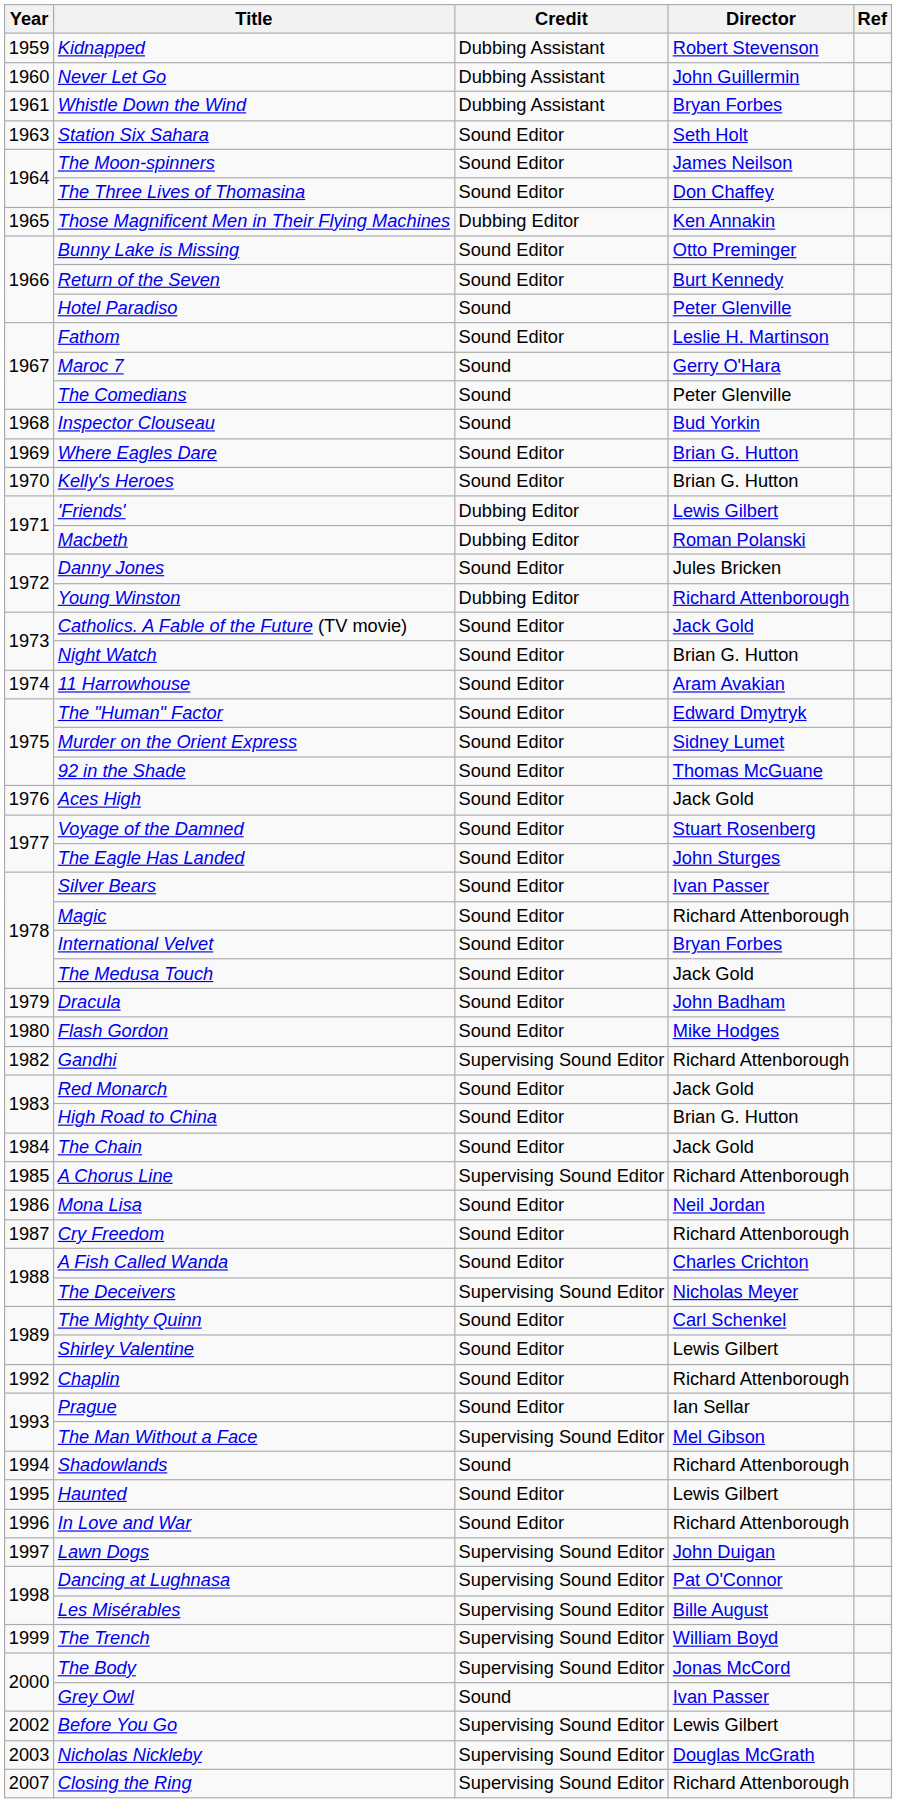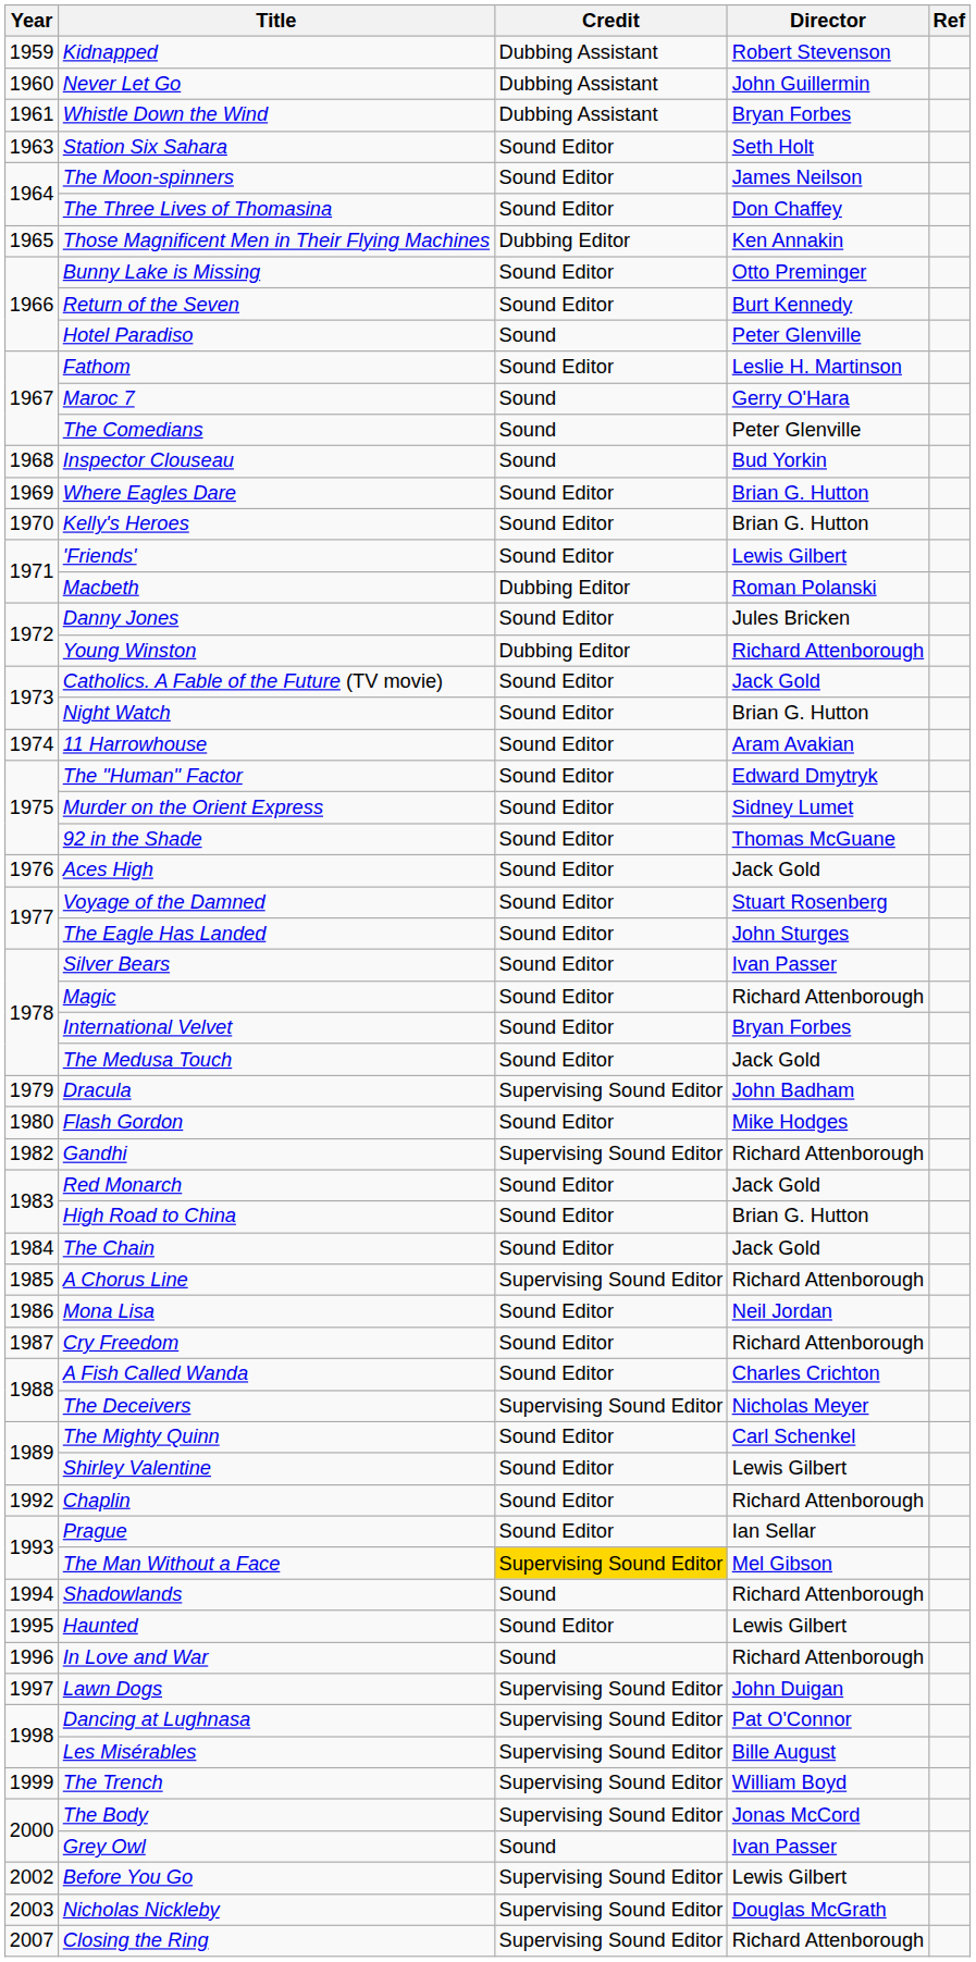 <table class="wikitable">
 <tr>
 <th>Year</th>
 <th>Title</th>
 <th>Credit</th>
 <th>Director</th>
 <th>Ref</th>
 </tr>
 <tr>
 <td>1959</td>
 <td><em><a href='#'>Kidnapped</a></em></td>
 <td>Dubbing Assistant</td>
 <td><a href='#'>Robert Stevenson</a></td>
 <td></td>
 </tr>
 <tr>
 <td>1960</td>
 <td><em><a href='#'>Never Let Go</a></em></td>
 <td>Dubbing Assistant</td>
 <td><a href='#'>John Guillermin</a></td>
 <td></td>
 </tr>
 <tr>
 <td>1961</td>
 <td><em><a href='#'>Whistle Down the Wind</a></em></td>
 <td>Dubbing Assistant</td>
 <td><a href='#'>Bryan Forbes</a></td>
 <td></td>
 </tr>
 <tr>
 <td>1963</td>
 <td><em><a href='#'>Station Six Sahara</a></em></td>
 <td>Sound Editor</td>
 <td><a href='#'>Seth Holt</a></td>
 <td></td>
 </tr>
 <tr>
 <td rowspan="2">1964</td>
 <td><em><a href='#'>The Moon-spinners</a></em></td>
 <td>Sound Editor</td>
 <td><a href='#'>James Neilson</a></td>
 <td></td>
 </tr>
 <tr>
 <td><em><a href='#'>The Three Lives of Thomasina</a></em></td>
 <td>Sound Editor</td>
 <td><a href='#'>Don Chaffey</a></td>
 <td></td>
 </tr>
 <tr>
 <td>1965</td>
 <td><em><a href='#'>Those Magnificent Men in Their Flying Machines</a></em></td>
 <td>Dubbing Editor</td>
 <td><a href='#'>Ken Annakin</a></td>
 <td></td>
 </tr>
 <tr>
 <td rowspan="3">1966</td>
 <td><em><a href='#'>Bunny Lake is Missing</a></em></td>
 <td>Sound Editor</td>
 <td><a href='#'>Otto Preminger</a></td>
 <td></td>
 </tr>
 <tr>
 <td><em><a href='#'>Return of the Seven</a></em></td>
 <td>Sound Editor</td>
 <td><a href='#'>Burt Kennedy</a></td>
 <td></td>
 </tr>
 <tr>
 <td><em><a href='#'>Hotel Paradiso</a></em></td>
 <td>Sound</td>
 <td><a href='#'>Peter Glenville</a></td>
 <td></td>
 </tr>
 <tr>
 <td rowspan="3">1967</td>
 <td><em><a href='#'>Fathom</a></em></td>
 <td>Sound Editor</td>
 <td><a href='#'>Leslie H. Martinson</a></td>
 <td></td>
 </tr>
 <tr>
 <td><em><a href='#'>Maroc 7</a></em></td>
 <td>Sound</td>
 <td><a href='#'>Gerry O'Hara</a></td>
 <td></td>
 </tr>
 <tr>
 <td><em><a href='#'>The Comedians</a></em></td>
 <td>Sound</td>
 <td>Peter Glenville</td>
 <td></td>
 </tr>
 <tr>
 <td>1968</td>
 <td><em><a href='#'>Inspector Clouseau</a></em></td>
 <td>Sound</td>
 <td><a href='#'>Bud Yorkin</a></td>
 <td></td>
 </tr>
 <tr>
 <td>1969</td>
 <td><em><a href='#'>Where Eagles Dare</a></em></td>
 <td>Sound Editor</td>
 <td><a href='#'>Brian G. Hutton</a></td>
 <td></td>
 </tr>
 <tr>
 <td>1970</td>
 <td><em><a href='#'>Kelly's Heroes</a></em></td>
 <td>Sound Editor</td>
 <td>Brian G. Hutton</td>
 <td></td>
 </tr>
 <tr>
 <td rowspan="2">1971</td>
 <td><em><a href='#'>'Friends'</a></em></td>
-<td>Dubbing Editor</td>
+<td>Sound Editor</td>
 <td><a href='#'>Lewis Gilbert</a></td>
 <td></td>
 </tr>
 <tr>
 <td><em><a href='#'>Macbeth</a></em></td>
 <td>Dubbing Editor</td>
 <td><a href='#'>Roman Polanski</a></td>
 <td></td>
 </tr>
 <tr>
 <td rowspan="2">1972</td>
 <td><em><a href='#'>Danny Jones</a></em></td>
 <td>Sound Editor</td>
 <td>Jules Bricken</td>
 <td></td>
 </tr>
 <tr>
 <td><em><a href='#'>Young Winston</a></em></td>
 <td>Dubbing Editor</td>
 <td><a href='#'>Richard Attenborough</a></td>
 <td></td>
 </tr>
 <tr>
 <td rowspan="2">1973</td>
 <td><em><a href='#'>Catholics. A Fable of the Future</a></em> (TV movie)</td>
 <td>Sound Editor</td>
 <td><a href='#'>Jack Gold</a></td>
 <td></td>
 </tr>
 <tr>
 <td><em><a href='#'>Night Watch</a></em></td>
 <td>Sound Editor</td>
 <td>Brian G. Hutton</td>
 <td></td>
 </tr>
 <tr>
 <td>1974</td>
 <td><em><a href='#'>11 Harrowhouse</a></em></td>
 <td>Sound Editor</td>
 <td><a href='#'>Aram Avakian</a></td>
 <td></td>
 </tr>
 <tr>
 <td rowspan="3">1975</td>
 <td><em><a href='#'>The "Human" Factor</a></em></td>
 <td>Sound Editor</td>
 <td><a href='#'>Edward Dmytryk</a></td>
 <td></td>
 </tr>
 <tr>
 <td><em><a href='#'>Murder on the Orient Express</a></em></td>
 <td>Sound Editor</td>
 <td><a href='#'>Sidney Lumet</a></td>
 <td></td>
 </tr>
 <tr>
 <td><em><a href='#'>92 in the Shade</a></em></td>
 <td>Sound Editor</td>
 <td><a href='#'>Thomas McGuane</a></td>
 <td></td>
 </tr>
 <tr>
 <td>1976</td>
 <td><em><a href='#'>Aces High</a></em></td>
 <td>Sound Editor</td>
 <td>Jack Gold</td>
 <td></td>
 </tr>
 <tr>
 <td rowspan="2">1977</td>
 <td><em><a href='#'>Voyage of the Damned</a></em></td>
 <td>Sound Editor</td>
 <td><a href='#'>Stuart Rosenberg</a></td>
 <td></td>
 </tr>
 <tr>
 <td><em><a href='#'>The Eagle Has Landed</a></em></td>
 <td>Sound Editor</td>
 <td><a href='#'>John Sturges</a></td>
 <td></td>
 </tr>
 <tr>
 <td rowspan="4">1978</td>
 <td><em><a href='#'>Silver Bears</a></em></td>
 <td>Sound Editor</td>
 <td><a href='#'>Ivan Passer</a></td>
 <td></td>
 </tr>
 <tr>
 <td><em><a href='#'>Magic</a></em></td>
 <td>Sound Editor</td>
 <td>Richard Attenborough</td>
 <td></td>
 </tr>
 <tr>
 <td><em><a href='#'>International Velvet</a></em></td>
 <td>Sound Editor</td>
 <td><a href='#'>Bryan Forbes</a></td>
 <td></td>
 </tr>
 <tr>
 <td><em><a href='#'>The Medusa Touch</a></em></td>
 <td>Sound Editor</td>
 <td>Jack Gold</td>
 <td></td>
 </tr>
 <tr>
 <td>1979</td>
 <td><em><a href='#'>Dracula</a></em></td>
-<td>Sound Editor</td>
+<td>Supervising Sound Editor</td>
 <td><a href='#'>John Badham</a></td>
 <td></td>
 </tr>
 <tr>
 <td>1980</td>
 <td><em><a href='#'>Flash Gordon</a></em></td>
 <td>Sound Editor</td>
 <td><a href='#'>Mike Hodges</a></td>
 <td></td>
 </tr>
 <tr>
 <td>1982</td>
 <td><em><a href='#'>Gandhi</a></em></td>
 <td>Supervising Sound Editor</td>
 <td>Richard Attenborough</td>
 <td></td>
 </tr>
 <tr>
 <td rowspan="2">1983</td>
 <td><em><a href='#'>Red Monarch</a></em></td>
 <td>Sound Editor</td>
 <td>Jack Gold</td>
 <td></td>
 </tr>
 <tr>
 <td><em><a href='#'>High Road to China</a></em></td>
 <td>Sound Editor</td>
 <td>Brian G. Hutton</td>
 <td></td>
 </tr>
 <tr>
 <td>1984</td>
 <td><em><a href='#'>The Chain</a></em></td>
 <td>Sound Editor</td>
 <td>Jack Gold</td>
 <td></td>
 </tr>
 <tr>
 <td>1985</td>
 <td><em><a href='#'>A Chorus Line</a></em></td>
 <td>Supervising Sound Editor</td>
 <td>Richard Attenborough</td>
 <td></td>
 </tr>
 <tr>
 <td>1986</td>
 <td><em><a href='#'>Mona Lisa</a></em></td>
 <td>Sound Editor</td>
 <td><a href='#'>Neil Jordan</a></td>
 <td></td>
 </tr>
 <tr>
 <td>1987</td>
 <td><em><a href='#'>Cry Freedom</a></em></td>
 <td>Sound Editor</td>
 <td>Richard Attenborough</td>
 <td></td>
 </tr>
 <tr>
 <td rowspan="2">1988</td>
 <td><em><a href='#'>A Fish Called Wanda</a></em></td>
 <td>Sound Editor</td>
 <td><a href='#'>Charles Crichton</a></td>
 <td></td>
 </tr>
 <tr>
 <td><em><a href='#'>The Deceivers</a></em></td>
 <td>Supervising Sound Editor</td>
 <td><a href='#'>Nicholas Meyer</a></td>
 <td></td>
 </tr>
 <tr>
 <td rowspan="2">1989</td>
 <td><em><a href='#'>The Mighty Quinn</a></em></td>
 <td>Sound Editor</td>
 <td><a href='#'>Carl Schenkel</a></td>
 <td></td>
 </tr>
 <tr>
 <td><em><a href='#'>Shirley Valentine</a></em></td>
 <td>Sound Editor</td>
 <td>Lewis Gilbert</td>
 <td></td>
 </tr>
 <tr>
 <td>1992</td>
 <td><em><a href='#'>Chaplin</a></em></td>
 <td>Sound Editor</td>
 <td>Richard Attenborough</td>
 <td></td>
 </tr>
 <tr>
 <td rowspan="2">1993</td>
 <td><em><a href='#'>Prague</a></em></td>
 <td>Sound Editor</td>
 <td>Ian Sellar</td>
 <td></td>
 </tr>
 <tr>
 <td><em><a href='#'>The Man Without a Face</a></em></td>
-<td>Supervising Sound Editor</td>
+<td style="background: gold;">Supervising Sound Editor</td>
 <td><a href='#'>Mel Gibson</a></td>
 <td></td>
 </tr>
 <tr>
 <td>1994</td>
 <td><em><a href='#'>Shadowlands</a></em></td>
 <td>Sound</td>
 <td>Richard Attenborough</td>
 <td></td>
 </tr>
 <tr>
 <td>1995</td>
 <td><em><a href='#'>Haunted</a></em></td>
 <td>Sound Editor</td>
 <td>Lewis Gilbert</td>
 <td></td>
 </tr>
 <tr>
 <td>1996</td>
 <td><em><a href='#'>In Love and War</a></em></td>
-<td>Sound Editor</td>
+<td>Sound</td>
 <td>Richard Attenborough</td>
 <td></td>
 </tr>
 <tr>
 <td>1997</td>
 <td><em><a href='#'>Lawn Dogs</a></em></td>
 <td>Supervising Sound Editor</td>
 <td><a href='#'>John Duigan</a></td>
 <td></td>
 </tr>
 <tr>
 <td rowspan="2">1998</td>
 <td><em><a href='#'>Dancing at Lughnasa</a></em></td>
 <td>Supervising Sound Editor</td>
 <td><a href='#'>Pat O'Connor</a></td>
 <td></td>
 </tr>
 <tr>
 <td><em><a href='#'>Les Misérables</a></em></td>
 <td>Supervising Sound Editor</td>
 <td><a href='#'>Bille August</a></td>
 <td></td>
 </tr>
 <tr>
 <td>1999</td>
 <td><em><a href='#'>The Trench</a></em></td>
 <td>Supervising Sound Editor</td>
 <td><a href='#'>William Boyd</a></td>
 <td></td>
 </tr>
 <tr>
 <td rowspan="2">2000</td>
 <td><em><a href='#'>The Body</a></em></td>
 <td>Supervising Sound Editor</td>
 <td><a href='#'>Jonas McCord</a></td>
 <td></td>
 </tr>
 <tr>
 <td><em><a href='#'>Grey Owl</a></em></td>
 <td>Sound</td>
 <td><a href='#'>Ivan Passer</a></td>
 <td></td>
 </tr>
 <tr>
 <td>2002</td>
 <td><em><a href='#'>Before You Go</a></em></td>
 <td>Supervising Sound Editor</td>
 <td>Lewis Gilbert</td>
 <td></td>
 </tr>
 <tr>
 <td>2003</td>
 <td><em><a href='#'>Nicholas Nickleby</a></em></td>
 <td>Supervising Sound Editor</td>
 <td><a href='#'>Douglas McGrath</a></td>
 <td></td>
 </tr>
 <tr>
 <td>2007</td>
 <td><em><a href='#'>Closing the Ring</a></em></td>
 <td>Supervising Sound Editor</td>
 <td>Richard Attenborough</td>
 <td></td>
 </tr>
 </table>
